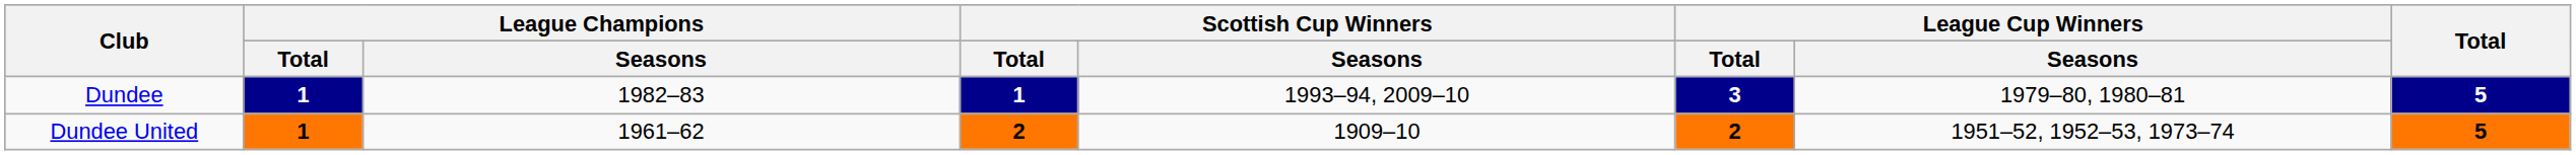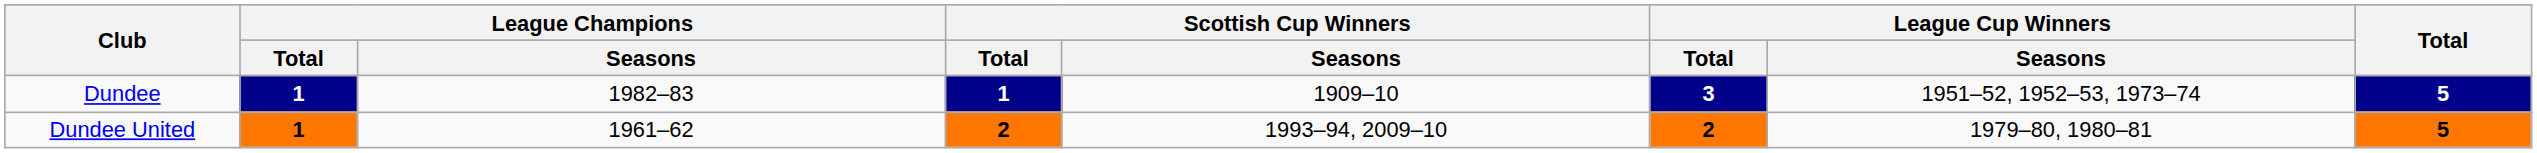 <table class="wikitable" style="text-align: center; font-size: 13px; width:95%;">
 <tr>
 <th rowspan="2" style="width:8%;">Club</th>
 <th colspan="2" style="width:24%;">League Champions</th>
 <th colspan="2" style="width:24%;">Scottish Cup Winners</th>
 <th colspan="2" style="width:24%;">League Cup Winners</th>
 <th rowspan="2" style="width:6%;">Total</th>
 </tr>
 <tr>
 <th style="width:4%;">Total</th>
 <th style="width:20%;">Seasons</th>
 <th style="width:4%;">Total</th>
 <th style="width:20%;">Seasons</th>
 <th style="width:4%;">Total</th>
 <th style="width:20%;">Seasons</th>
 </tr>
 <tr>
 <td> <a href='#'>Dundee</a></td>
 <td style="background:#00008B; text-align:center;color:white;"><strong>1</strong></td>
 <td>1982–83</td>
 <td style="background:#00008B; text-align:center;color:white;"><strong>1</strong></td>
-<td>1993–94, 2009–10</td>
+<td>1909–10</td>
 <td style="background:#00008B; text-align:center;color:white;"><strong>3</strong></td>
-<td>1979–80, 1980–81</td>
+<td>1951–52, 1952–53, 1973–74</td>
 <td style="background:#00008B; text-align:center;color:white;"><strong>5</strong></td>
 </tr>
 <tr>
 <td><a href='#'>Dundee United</a></td>
 <td style="background:#FF7700; text-align:center;color:black;"><strong>1</strong></td>
 <td>1961–62</td>
 <td style="background:#FF7700; text-align:center;color:black;"><strong>2</strong></td>
-<td>1909–10</td>
+<td>1993–94, 2009–10</td>
 <td style="background:#FF7700; text-align:center;color:black;"><strong>2</strong></td>
-<td>1951–52, 1952–53, 1973–74</td>
+<td>1979–80, 1980–81</td>
 <td style="background:#FF7700; text-align:center;color:black;"><strong>5</strong></td>
 </tr>
 </table>
